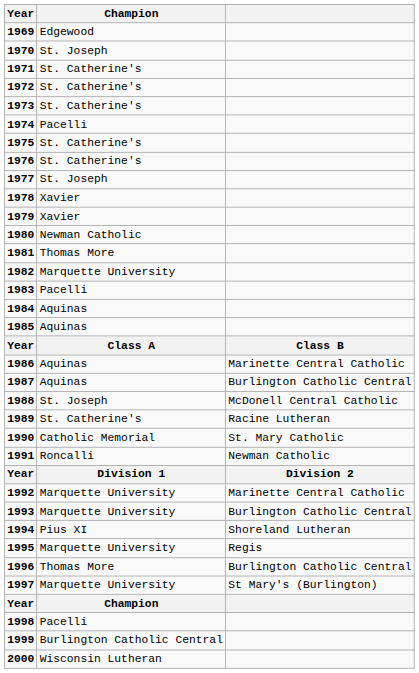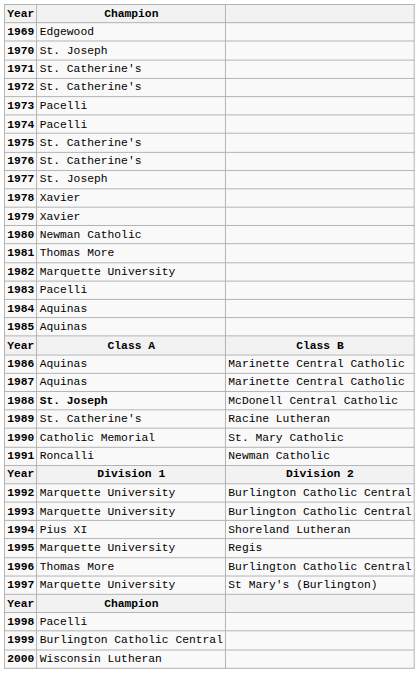 <table class="wikitable mw-collapsible mw-collapsed">
 <tr>
 <th>Year</th>
 <th>Champion</th>
 <th></th>
 </tr>
 <tr>
 <td><strong>1969</strong></td>
 <td>Edgewood</td>
 <td></td>
 </tr>
 <tr>
 <td><strong>1970</strong></td>
 <td>St. Joseph</td>
 <td></td>
 </tr>
 <tr>
 <td><strong>1971</strong></td>
 <td>St. Catherine's</td>
 <td></td>
 </tr>
 <tr>
 <td><strong>1972</strong></td>
 <td>St. Catherine's</td>
 <td></td>
 </tr>
 <tr>
 <td><strong>1973</strong></td>
-<td>St. Catherine's</td>
+<td>Pacelli</td>
 <td></td>
 </tr>
 <tr>
 <td><strong>1974</strong></td>
 <td>Pacelli</td>
 <td></td>
 </tr>
 <tr>
 <td><strong>1975</strong></td>
 <td>St. Catherine's</td>
 <td></td>
 </tr>
 <tr>
 <td><strong>1976</strong></td>
 <td>St. Catherine's</td>
 <td></td>
 </tr>
 <tr>
 <td><strong>1977</strong></td>
 <td>St. Joseph</td>
 <td></td>
 </tr>
 <tr>
 <td><strong>1978</strong></td>
 <td>Xavier</td>
 <td></td>
 </tr>
 <tr>
 <td><strong>1979</strong></td>
 <td>Xavier</td>
 <td></td>
 </tr>
 <tr>
 <td><strong>1980</strong></td>
 <td>Newman Catholic</td>
 <td></td>
 </tr>
 <tr>
 <td><strong>1981</strong></td>
 <td>Thomas More</td>
 <td></td>
 </tr>
 <tr>
 <td><strong>1982</strong></td>
 <td>Marquette University</td>
 <td></td>
 </tr>
 <tr>
 <td><strong>1983</strong></td>
 <td>Pacelli</td>
 <td></td>
 </tr>
 <tr>
 <td><strong>1984</strong></td>
 <td>Aquinas</td>
 <td></td>
 </tr>
 <tr>
 <td><strong>1985</strong></td>
 <td>Aquinas</td>
 <td></td>
 </tr>
 <tr>
 <th>Year</th>
 <th>Class A</th>
 <th>Class B</th>
 </tr>
 <tr>
 <td><strong>1986</strong></td>
 <td>Aquinas</td>
 <td>Marinette Central Catholic</td>
 </tr>
 <tr>
 <td><strong>1987</strong></td>
 <td>Aquinas</td>
-<td>Burlington Catholic Central</td>
+<td>Marinette Central Catholic</td>
 </tr>
 <tr>
 <td><strong>1988</strong></td>
-<td>St. Joseph</td>
+<td><strong>St. Joseph</strong></td>
 <td>McDonell Central Catholic</td>
 </tr>
 <tr>
 <td><strong>1989</strong></td>
 <td>St. Catherine's</td>
 <td>Racine Lutheran</td>
 </tr>
 <tr>
 <td><strong>1990</strong></td>
 <td>Catholic Memorial</td>
 <td>St. Mary Catholic</td>
 </tr>
 <tr>
 <td><strong>1991</strong></td>
 <td>Roncalli</td>
 <td>Newman Catholic</td>
 </tr>
 <tr>
 <th>Year</th>
 <th>Division 1</th>
 <th>Division 2</th>
 </tr>
 <tr>
 <td><strong>1992</strong></td>
 <td>Marquette University</td>
-<td>Marinette Central Catholic</td>
+<td>Burlington Catholic Central</td>
 </tr>
 <tr>
 <td><strong>1993</strong></td>
 <td>Marquette University</td>
 <td>Burlington Catholic Central</td>
 </tr>
 <tr>
 <td><strong>1994</strong></td>
 <td>Pius XI</td>
 <td>Shoreland Lutheran</td>
 </tr>
 <tr>
 <td><strong>1995</strong></td>
 <td>Marquette University</td>
 <td>Regis</td>
 </tr>
 <tr>
 <td><strong>1996</strong></td>
 <td>Thomas More</td>
 <td>Burlington Catholic Central</td>
 </tr>
 <tr>
 <td><strong>1997</strong></td>
 <td>Marquette University</td>
 <td>St Mary's (Burlington)</td>
 </tr>
 <tr>
 <th>Year</th>
 <th>Champion</th>
 <th></th>
 </tr>
 <tr>
 <td><strong>1998</strong></td>
 <td>Pacelli</td>
 <td></td>
 </tr>
 <tr>
 <td><strong>1999</strong></td>
 <td>Burlington Catholic Central</td>
 <td></td>
 </tr>
 <tr>
 <td><strong>2000</strong></td>
 <td>Wisconsin Lutheran</td>
 <td></td>
 </tr>
 </table>
